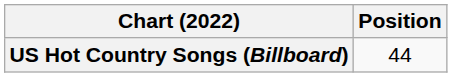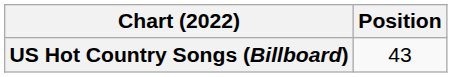 <table class="wikitable sortable plainrowheaders" style="text-align:center">
 <tr>
 <th scope="col">Chart (2022)</th>
 <th scope="col">Position</th>
 </tr>
 <tr>
 <th scope="row">US Hot Country Songs (<em>Billboard</em>)</th>
-<td>44</td>
+<td>43</td>
 </tr>
 </table>
